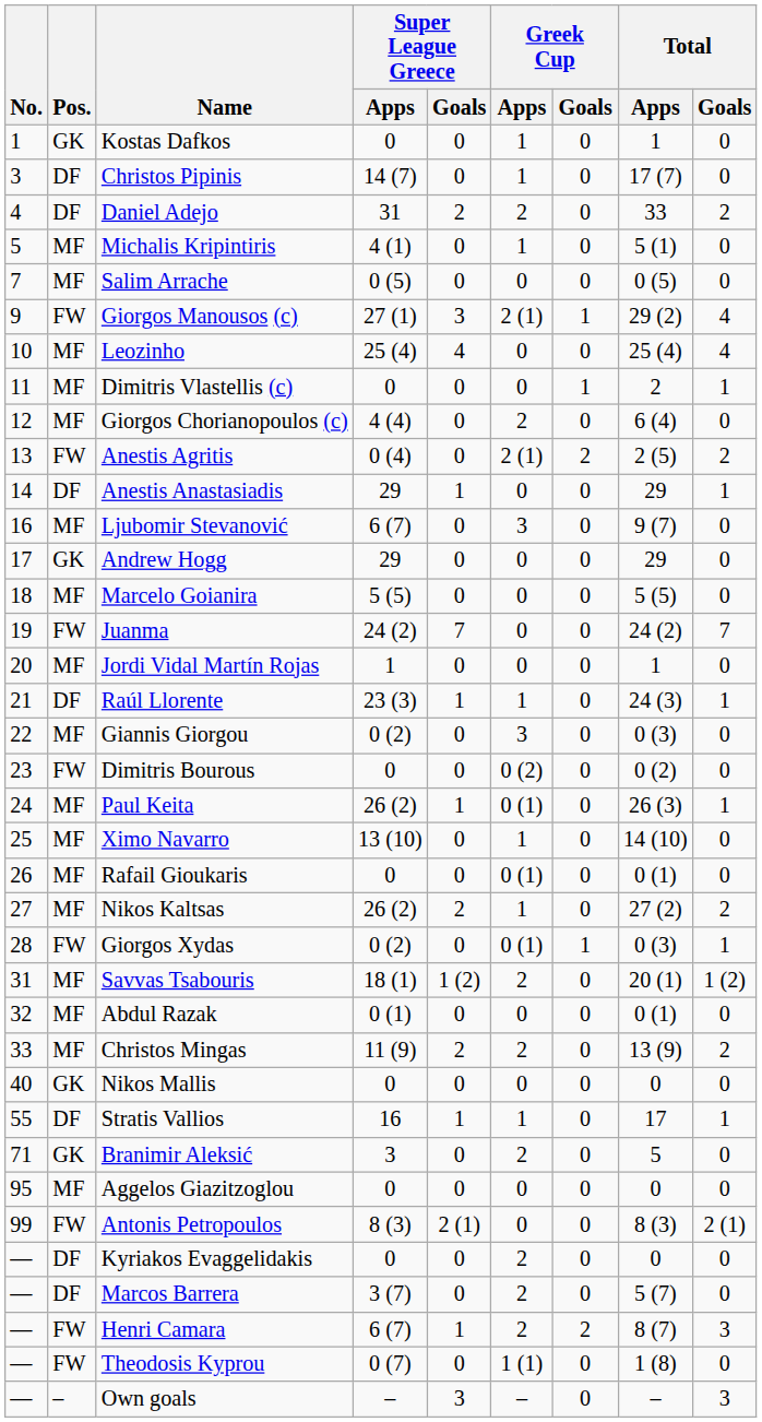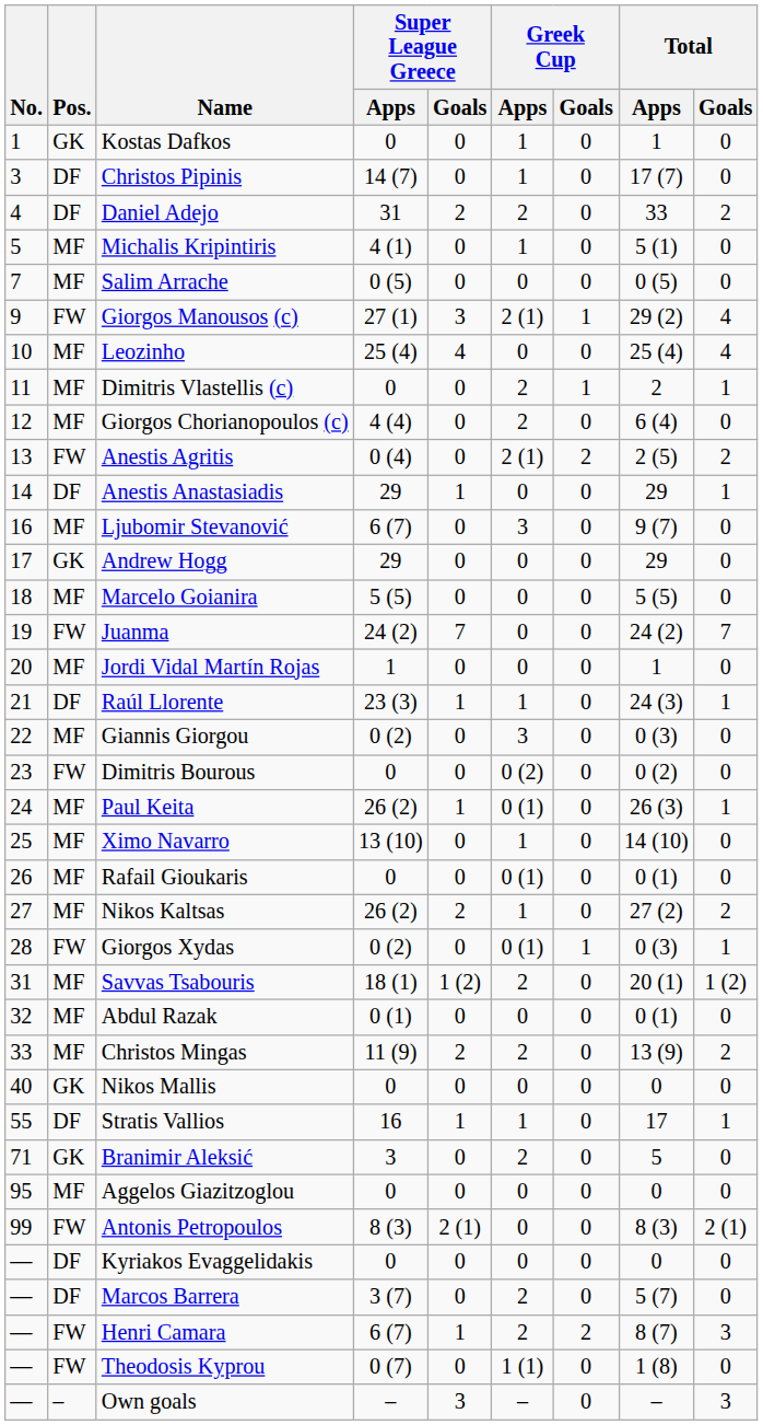 <table class="wikitable" style="text-align:center">
 <tr>
 <th rowspan="2" valign="bottom">No.</th>
 <th rowspan="2" valign="bottom">Pos.</th>
 <th rowspan="2" valign="bottom">Name</th>
 <th colspan="2" width="85"><a href='#'>Super League<br>Greece</a></th>
 <th colspan="2" width="85"><a href='#'>Greek<br>Cup</a></th>
 <th colspan="2" width="85">Total</th>
 </tr>
 <tr>
 <th>Apps</th>
 <th>Goals</th>
 <th>Apps</th>
 <th>Goals</th>
 <th>Apps</th>
 <th>Goals</th>
 </tr>
 <tr>
 <td align="left">1</td>
 <td align="left">GK</td>
 <td align="left"> Kostas Dafkos</td>
 <td>0</td>
 <td>0</td>
 <td>1</td>
 <td>0</td>
 <td>1</td>
 <td>0</td>
 </tr>
 <tr>
 <td align="left">3</td>
 <td align="left">DF</td>
 <td align="left"> <a href='#'>Christos Pipinis</a></td>
 <td>14 (7)</td>
 <td>0</td>
 <td>1</td>
 <td>0</td>
 <td>17 (7)</td>
 <td>0</td>
 </tr>
 <tr>
 <td align="left">4</td>
 <td align="left">DF</td>
 <td align="left"> <a href='#'>Daniel Adejo</a></td>
 <td>31</td>
 <td>2</td>
 <td>2</td>
 <td>0</td>
 <td>33</td>
 <td>2</td>
 </tr>
 <tr>
 <td align="left">5</td>
 <td align="left">MF</td>
 <td align="left"> <a href='#'>Michalis Kripintiris</a></td>
 <td>4 (1)</td>
 <td>0</td>
 <td>1</td>
 <td>0</td>
 <td>5 (1)</td>
 <td>0</td>
 </tr>
 <tr>
 <td align="left">7</td>
 <td align="left">MF</td>
 <td align="left"> <a href='#'>Salim Arrache</a></td>
 <td>0 (5)</td>
 <td>0</td>
 <td>0</td>
 <td>0</td>
 <td>0 (5)</td>
 <td>0</td>
 </tr>
 <tr>
 <td align="left">9</td>
 <td align="left">FW</td>
 <td align="left"> <a href='#'>Giorgos Manousos</a> <a href='#'>(c)</a></td>
 <td>27 (1)</td>
 <td>3</td>
 <td>2 (1)</td>
 <td>1</td>
 <td>29 (2)</td>
 <td>4</td>
 </tr>
 <tr>
 <td align="left">10</td>
 <td align="left">MF</td>
 <td align="left"> <a href='#'>Leozinho</a></td>
 <td>25 (4)</td>
 <td>4</td>
 <td>0</td>
 <td>0</td>
 <td>25 (4)</td>
 <td>4</td>
 </tr>
 <tr>
 <td align="left">11</td>
 <td align="left">MF</td>
 <td align="left"> Dimitris Vlastellis <a href='#'>(c)</a></td>
 <td>0</td>
 <td>0</td>
-<td>0</td>
+<td>2</td>
 <td>1</td>
 <td>2</td>
 <td>1</td>
 </tr>
 <tr>
 <td align="left">12</td>
 <td align="left">MF</td>
 <td align="left"> Giorgos Chorianopoulos <a href='#'>(c)</a></td>
 <td>4 (4)</td>
 <td>0</td>
 <td>2</td>
 <td>0</td>
 <td>6 (4)</td>
 <td>0</td>
 </tr>
 <tr>
 <td align="left">13</td>
 <td align="left">FW</td>
 <td align="left"> <a href='#'>Anestis Agritis</a></td>
 <td>0 (4)</td>
 <td>0</td>
 <td>2 (1)</td>
 <td>2</td>
 <td>2 (5)</td>
 <td>2</td>
 </tr>
 <tr>
 <td align="left">14</td>
 <td align="left">DF</td>
 <td align="left"> <a href='#'>Anestis Anastasiadis</a></td>
 <td>29</td>
 <td>1</td>
 <td>0</td>
 <td>0</td>
 <td>29</td>
 <td>1</td>
 </tr>
 <tr>
 <td align="left">16</td>
 <td align="left">MF</td>
 <td align="left"> <a href='#'>Ljubomir Stevanović</a></td>
 <td>6 (7)</td>
 <td>0</td>
 <td>3</td>
 <td>0</td>
 <td>9 (7)</td>
 <td>0</td>
 </tr>
 <tr>
 <td align="left">17</td>
 <td align="left">GK</td>
 <td align="left"> <a href='#'>Andrew Hogg</a></td>
 <td>29</td>
 <td>0</td>
 <td>0</td>
 <td>0</td>
 <td>29</td>
 <td>0</td>
 </tr>
 <tr>
 <td align="left">18</td>
 <td align="left">MF</td>
 <td align="left"> <a href='#'>Marcelo Goianira</a></td>
 <td>5 (5)</td>
 <td>0</td>
 <td>0</td>
 <td>0</td>
 <td>5 (5)</td>
 <td>0</td>
 </tr>
 <tr>
 <td align="left">19</td>
 <td align="left">FW</td>
 <td align="left"> <a href='#'>Juanma</a></td>
 <td>24 (2)</td>
 <td>7</td>
 <td>0</td>
 <td>0</td>
 <td>24 (2)</td>
 <td>7</td>
 </tr>
 <tr>
 <td align="left">20</td>
 <td align="left">MF</td>
 <td align="left"> <a href='#'>Jordi Vidal Martín Rojas</a></td>
 <td>1</td>
 <td>0</td>
 <td>0</td>
 <td>0</td>
 <td>1</td>
 <td>0</td>
 </tr>
 <tr>
 <td align="left">21</td>
 <td align="left">DF</td>
 <td align="left"> <a href='#'>Raúl Llorente</a></td>
 <td>23 (3)</td>
 <td>1</td>
 <td>1</td>
 <td>0</td>
 <td>24 (3)</td>
 <td>1</td>
 </tr>
 <tr>
 <td align="left">22</td>
 <td align="left">MF</td>
 <td align="left"> Giannis Giorgou</td>
 <td>0 (2)</td>
 <td>0</td>
 <td>3</td>
 <td>0</td>
 <td>0 (3)</td>
 <td>0</td>
 </tr>
 <tr>
 <td align="left">23</td>
 <td align="left">FW</td>
 <td align="left"> Dimitris Bourous</td>
 <td>0</td>
 <td>0</td>
 <td>0 (2)</td>
 <td>0</td>
 <td>0 (2)</td>
 <td>0</td>
 </tr>
 <tr>
 <td align="left">24</td>
 <td align="left">MF</td>
 <td align="left"> <a href='#'>Paul Keita</a></td>
 <td>26 (2)</td>
 <td>1</td>
 <td>0 (1)</td>
 <td>0</td>
 <td>26 (3)</td>
 <td>1</td>
 </tr>
 <tr>
 <td align="left">25</td>
 <td align="left">MF</td>
 <td align="left"> <a href='#'>Ximo Navarro</a></td>
 <td>13 (10)</td>
 <td>0</td>
 <td>1</td>
 <td>0</td>
 <td>14 (10)</td>
 <td>0</td>
 </tr>
 <tr>
 <td align="left">26</td>
 <td align="left">MF</td>
 <td align="left"> Rafail Gioukaris</td>
 <td>0</td>
 <td>0</td>
 <td>0 (1)</td>
 <td>0</td>
 <td>0 (1)</td>
 <td>0</td>
 </tr>
 <tr>
 <td align="left">27</td>
 <td align="left">MF</td>
 <td align="left"> Nikos Kaltsas</td>
 <td>26 (2)</td>
 <td>2</td>
 <td>1</td>
 <td>0</td>
 <td>27 (2)</td>
 <td>2</td>
 </tr>
 <tr>
 <td align="left">28</td>
 <td align="left">FW</td>
 <td align="left"> Giorgos Xydas</td>
 <td>0 (2)</td>
 <td>0</td>
 <td>0 (1)</td>
 <td>1</td>
 <td>0 (3)</td>
 <td>1</td>
 </tr>
 <tr>
 <td align="left">31</td>
 <td align="left">MF</td>
 <td align="left"> <a href='#'>Savvas Tsabouris</a></td>
 <td>18 (1)</td>
 <td>1 (2)</td>
 <td>2</td>
 <td>0</td>
 <td>20 (1)</td>
 <td>1 (2)</td>
 </tr>
 <tr>
 <td align="left">32</td>
 <td align="left">MF</td>
 <td align="left"> Abdul Razak</td>
 <td>0 (1)</td>
 <td>0</td>
 <td>0</td>
 <td>0</td>
 <td>0 (1)</td>
 <td>0</td>
 </tr>
 <tr>
 <td align="left">33</td>
 <td align="left">MF</td>
 <td align="left"> Christos Mingas</td>
 <td>11 (9)</td>
 <td>2</td>
 <td>2</td>
 <td>0</td>
 <td>13 (9)</td>
 <td>2</td>
 </tr>
 <tr>
 <td align="left">40</td>
 <td align="left">GK</td>
 <td align="left"> Nikos Mallis</td>
 <td>0</td>
 <td>0</td>
 <td>0</td>
 <td>0</td>
 <td>0</td>
 <td>0</td>
 </tr>
 <tr>
 <td align="left">55</td>
 <td align="left">DF</td>
 <td align="left"> Stratis Vallios</td>
 <td>16</td>
 <td>1</td>
 <td>1</td>
 <td>0</td>
 <td>17</td>
 <td>1</td>
 </tr>
 <tr>
 <td align="left">71</td>
 <td align="left">GK</td>
 <td align="left"> <a href='#'>Branimir Aleksić</a></td>
 <td>3</td>
 <td>0</td>
 <td>2</td>
 <td>0</td>
 <td>5</td>
 <td>0</td>
 </tr>
 <tr>
 <td align="left">95</td>
 <td align="left">MF</td>
 <td align="left"> Aggelos Giazitzoglou</td>
 <td>0</td>
 <td>0</td>
 <td>0</td>
 <td>0</td>
 <td>0</td>
 <td>0</td>
 </tr>
 <tr>
 <td align="left">99</td>
 <td align="left">FW</td>
 <td align="left"> <a href='#'>Antonis Petropoulos</a></td>
 <td>8 (3)</td>
 <td>2 (1)</td>
 <td>0</td>
 <td>0</td>
 <td>8 (3)</td>
 <td>2 (1)</td>
 </tr>
 <tr>
 <td align="left">—</td>
 <td align="left">DF</td>
 <td align="left"> Kyriakos Evaggelidakis</td>
 <td>0</td>
 <td>0</td>
-<td>2</td>
+<td>0</td>
 <td>0</td>
 <td>0</td>
 <td>0</td>
 </tr>
 <tr>
 <td align="left">—</td>
 <td align="left">DF</td>
 <td align="left"> <a href='#'>Marcos Barrera</a> </td>
 <td>3 (7)</td>
 <td>0</td>
 <td>2</td>
 <td>0</td>
 <td>5 (7)</td>
 <td>0</td>
 </tr>
 <tr>
 <td align="left">—</td>
 <td align="left">FW</td>
 <td align="left"> <a href='#'>Henri Camara</a> </td>
 <td>6 (7)</td>
 <td>1</td>
 <td>2</td>
 <td>2</td>
 <td>8 (7)</td>
 <td>3</td>
 </tr>
 <tr>
 <td align="left">—</td>
 <td align="left">FW</td>
 <td align="left"> <a href='#'>Theodosis Kyprou</a> </td>
 <td>0 (7)</td>
 <td>0</td>
 <td>1 (1)</td>
 <td>0</td>
 <td>1 (8)</td>
 <td>0</td>
 </tr>
 <tr>
 <td align="left">—</td>
 <td align="left">–</td>
 <td align="left">Own goals</td>
 <td>–</td>
 <td>3</td>
 <td>–</td>
 <td>0</td>
 <td>–</td>
 <td>3</td>
 </tr>
 </table>
